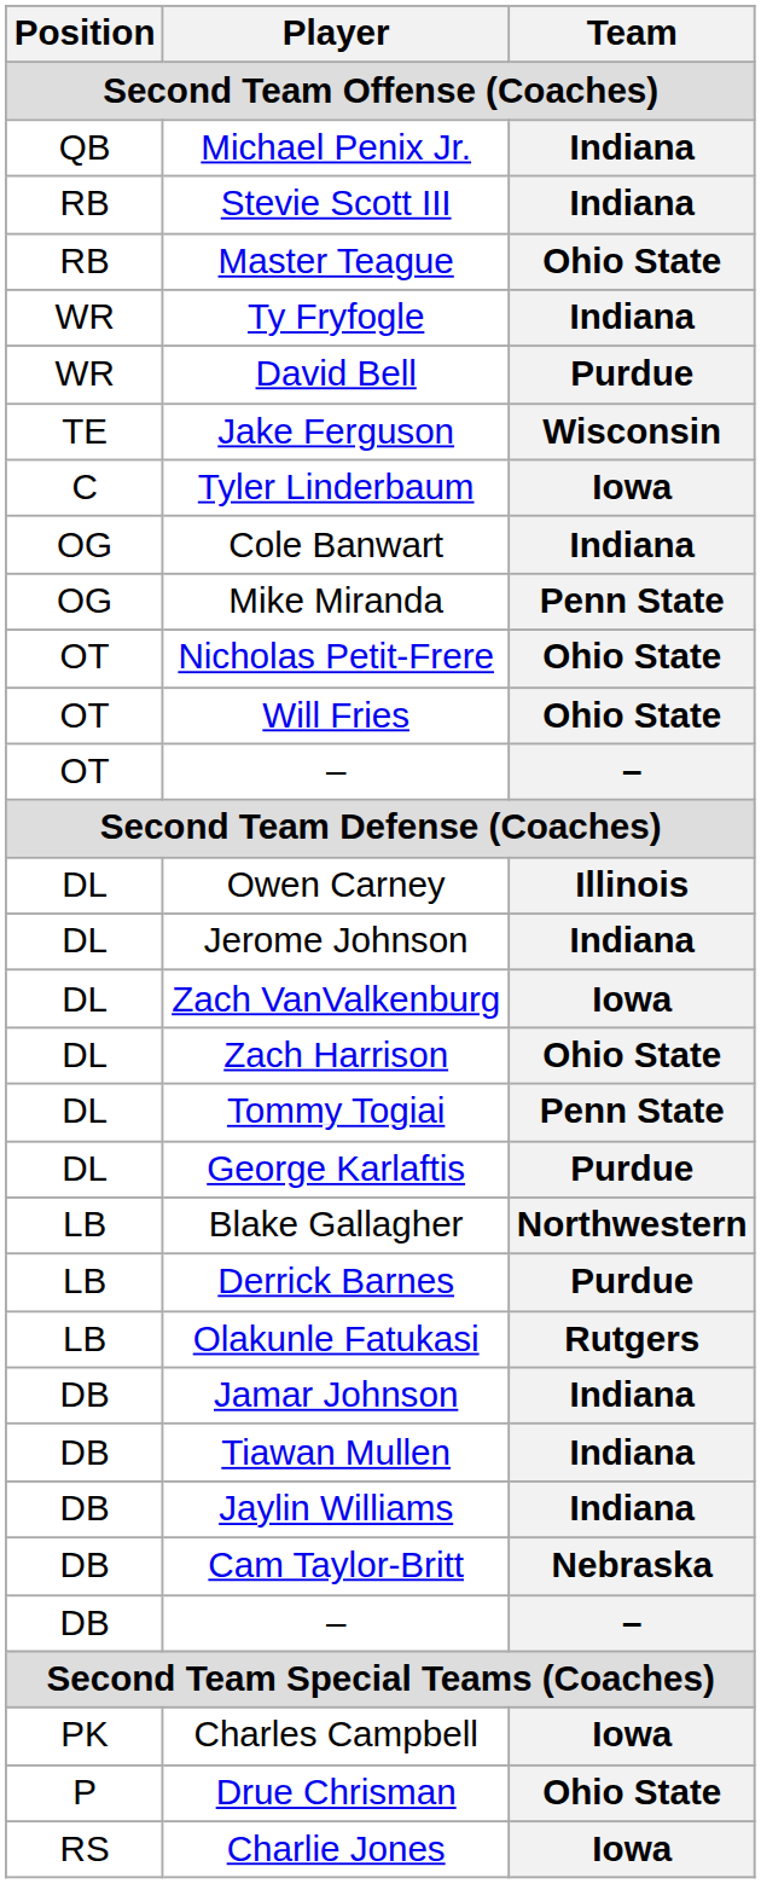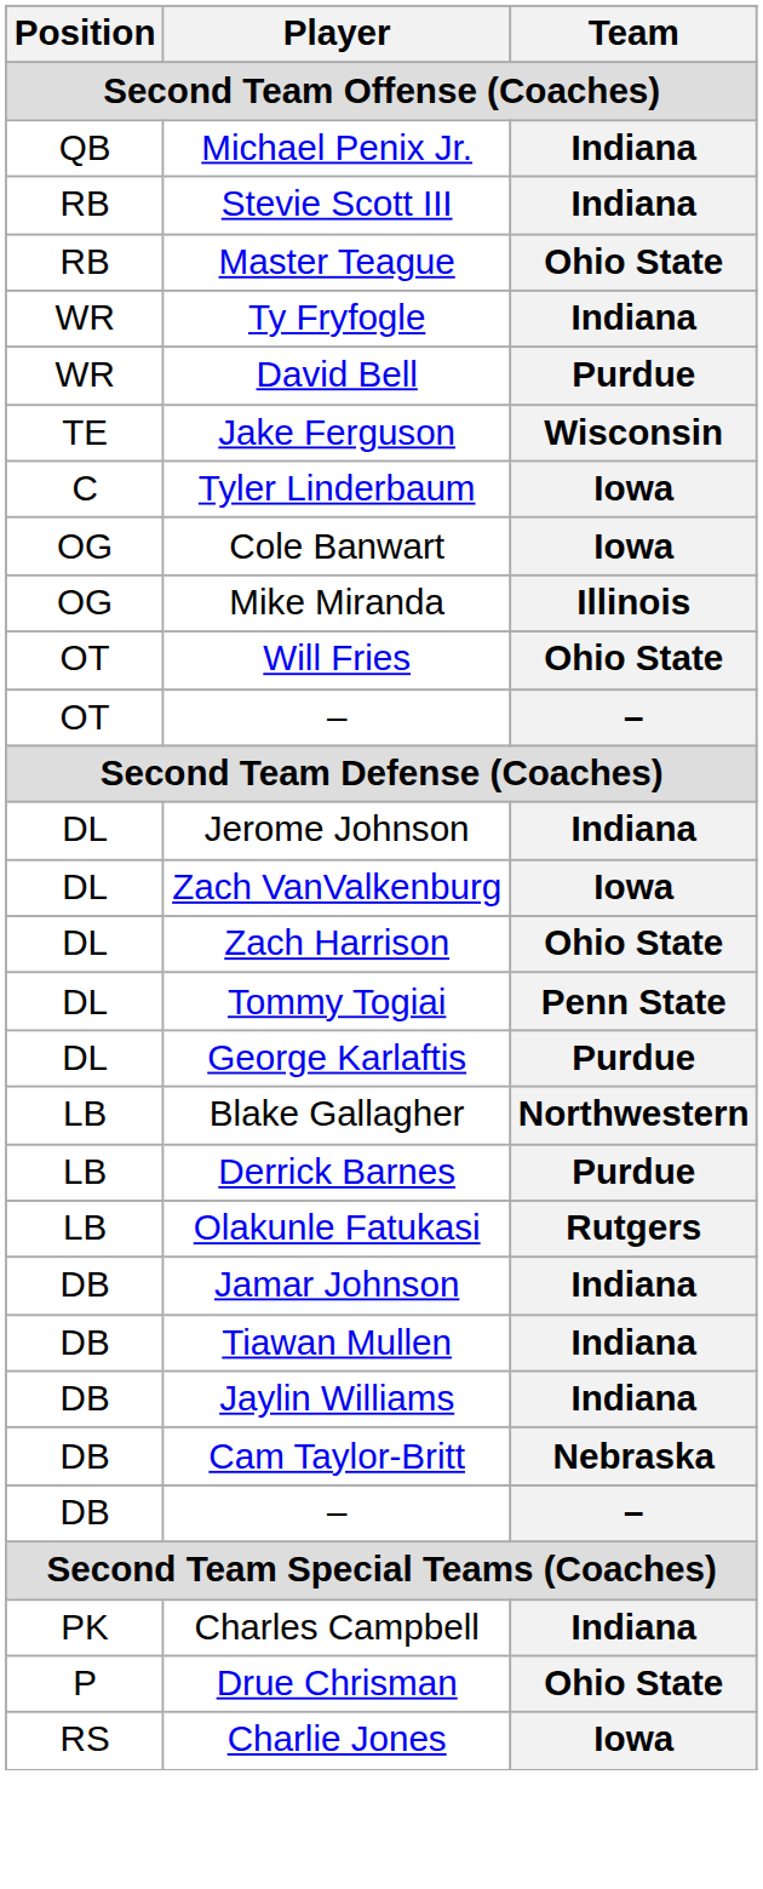 <table class="wikitable sortable">
 <tr>
 <th>Position</th>
 <th>Player</th>
 <th>Team</th>
 </tr>
 <tr>
 <td colspan="3" style="text-align:center; background:#ddd;"><strong>Second Team Offense (Coaches)</strong></td>
 </tr>
 <tr style="text-align:center;">
 <td style="background:white">QB</td>
 <td style="background:white"><a href='#'>Michael Penix Jr.</a></td>
 <th style=>Indiana</th>
 </tr>
 <tr style="text-align:center;">
 <td style="background:white">RB</td>
 <td style="background:white"><a href='#'>Stevie Scott III</a></td>
 <th style=>Indiana</th>
 </tr>
 <tr style="text-align:center;">
 <td style="background:white">RB</td>
 <td style="background:white"><a href='#'>Master Teague</a></td>
 <th style=>Ohio State</th>
 </tr>
 <tr style="text-align:center;">
 <td style="background:white">WR</td>
 <td style="background:white"><a href='#'>Ty Fryfogle</a></td>
 <th style=>Indiana</th>
 </tr>
 <tr style="text-align:center;">
 <td style="background:white">WR</td>
 <td style="background:white"><a href='#'>David Bell</a></td>
 <th style=>Purdue</th>
 </tr>
 <tr style="text-align:center;">
 <td style="background:white">TE</td>
 <td style="background:white"><a href='#'>Jake Ferguson</a></td>
 <th style=>Wisconsin</th>
 </tr>
 <tr style="text-align:center;">
 <td style="background:white">C</td>
 <td style="background:white"><a href='#'>Tyler Linderbaum</a></td>
 <th style=>Iowa</th>
 </tr>
 <tr style="text-align:center;">
 <td style="background:white">OG</td>
 <td style="background:white">Cole Banwart</td>
-<th style=>Indiana</th>
+<th style=>Iowa</th>
 </tr>
 <tr style="text-align:center;">
 <td style="background:white">OG</td>
 <td style="background:white">Mike Miranda</td>
-<th style=>Penn State</th>
-</tr>
-<tr style="text-align:center;">
-<td style="background:white">OT</td>
-<td style="background:white"><a href='#'>Nicholas Petit-Frere</a></td>
-<th style=>Ohio State</th>
+<th style=>Illinois</th>
 </tr>
 <tr style="text-align:center;">
 <td style="background:white">OT</td>
 <td style="background:white"><a href='#'>Will Fries</a></td>
 <th style=>Ohio State</th>
 </tr>
 <tr style="text-align:center;">
 <td style="background:white">OT</td>
 <td style="background:white">–</td>
 <th style=>–</th>
 </tr>
 <tr>
 <td colspan="3" style="text-align:center; background:#ddd;"><strong>Second Team Defense (Coaches)</strong></td>
-</tr>
-<tr style="text-align:center;">
-<td style="background:white">DL</td>
-<td style="background:white">Owen Carney</td>
-<th style=>Illinois</th>
 </tr>
 <tr style="text-align:center;">
 <td style="background:white">DL</td>
 <td style="background:white">Jerome Johnson</td>
 <th style=>Indiana</th>
 </tr>
 <tr style="text-align:center;">
 <td style="background:white">DL</td>
 <td style="background:white"><a href='#'>Zach VanValkenburg</a></td>
 <th style=>Iowa</th>
 </tr>
 <tr style="text-align:center;">
 <td style="background:white">DL</td>
 <td style="background:white"><a href='#'>Zach Harrison</a></td>
 <th style=>Ohio State</th>
 </tr>
 <tr style="text-align:center;">
 <td style="background:white">DL</td>
 <td style="background:white"><a href='#'>Tommy Togiai</a></td>
 <th style=>Penn State</th>
 </tr>
 <tr style="text-align:center;">
 <td style="background:white">DL</td>
 <td style="background:white"><a href='#'>George Karlaftis</a></td>
 <th style=>Purdue</th>
 </tr>
 <tr style="text-align:center;">
 <td style="background:white">LB</td>
 <td style="background:white">Blake Gallagher</td>
 <th style=>Northwestern</th>
 </tr>
 <tr style="text-align:center;">
 <td style="background:white">LB</td>
 <td style="background:white"><a href='#'>Derrick Barnes</a></td>
 <th style=>Purdue</th>
 </tr>
 <tr style="text-align:center;">
 <td style="background:white">LB</td>
 <td style="background:white"><a href='#'>Olakunle Fatukasi</a></td>
 <th style=>Rutgers</th>
 </tr>
 <tr style="text-align:center;">
 <td style="background:white">DB</td>
 <td style="background:white"><a href='#'>Jamar Johnson</a></td>
 <th style=>Indiana</th>
 </tr>
 <tr style="text-align:center;">
 <td style="background:white">DB</td>
 <td style="background:white"><a href='#'>Tiawan Mullen</a></td>
 <th style=>Indiana</th>
 </tr>
 <tr style="text-align:center;">
 <td style="background:white">DB</td>
 <td style="background:white"><a href='#'>Jaylin Williams</a></td>
 <th style=>Indiana</th>
 </tr>
 <tr style="text-align:center;">
 <td style="background:white">DB</td>
 <td style="background:white"><a href='#'>Cam Taylor-Britt</a></td>
 <th style=>Nebraska</th>
 </tr>
 <tr style="text-align:center;">
 <td style="background:white">DB</td>
 <td style="background:white">–</td>
 <th style=>–</th>
 </tr>
 <tr>
 <td colspan="3" style="text-align:center; background:#ddd;"><strong>Second Team Special Teams (Coaches)</strong></td>
 </tr>
 <tr style="text-align:center;">
 <td style="background:white">PK</td>
 <td style="background:white">Charles Campbell</td>
-<th style=>Iowa</th>
+<th style=>Indiana</th>
 </tr>
 <tr style="text-align:center;">
 <td style="background:white">P</td>
 <td style="background:white"><a href='#'>Drue Chrisman</a></td>
 <th style=>Ohio State</th>
 </tr>
 <tr style="text-align:center;">
 <td style="background:white">RS</td>
 <td style="background:white"><a href='#'>Charlie Jones</a></td>
 <th style=>Iowa</th>
 </tr>
 </table>
